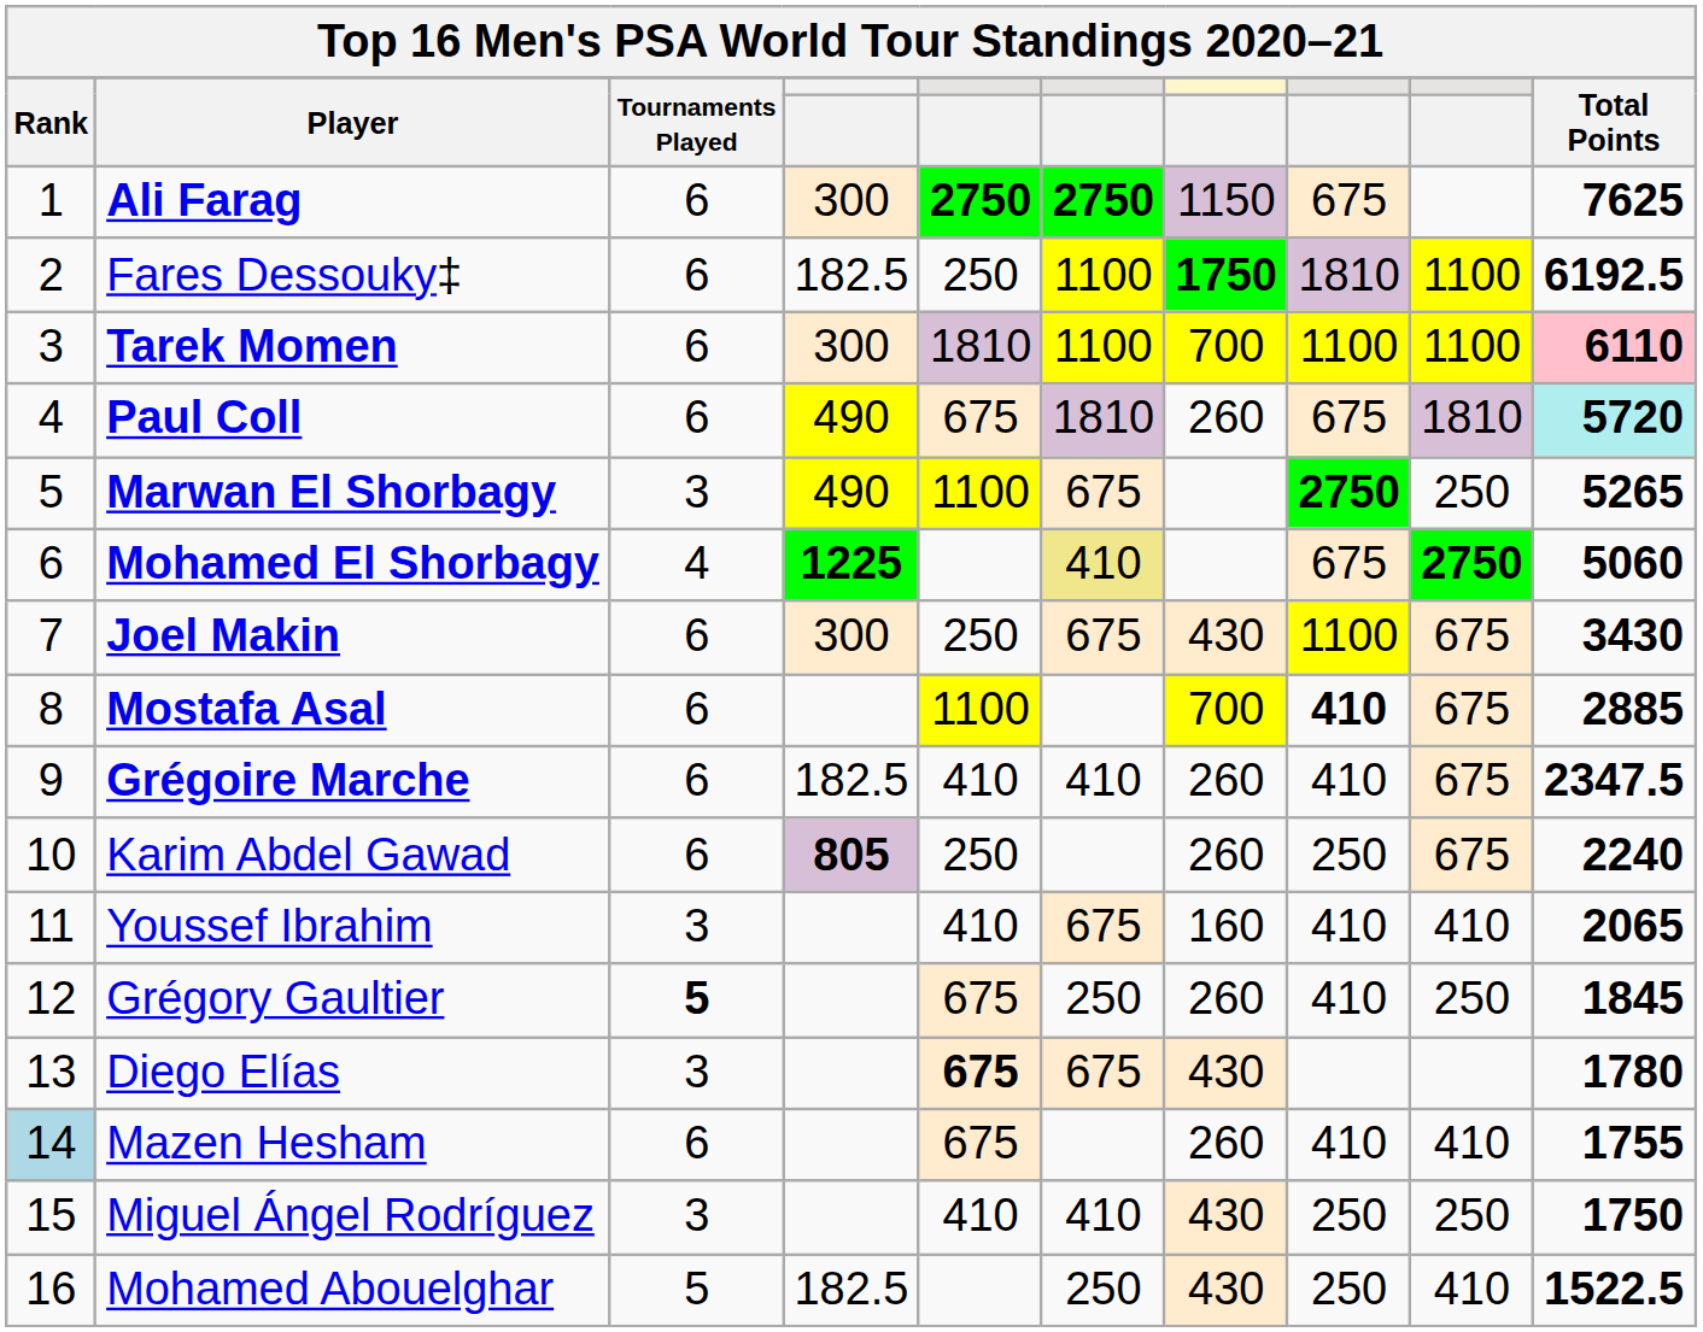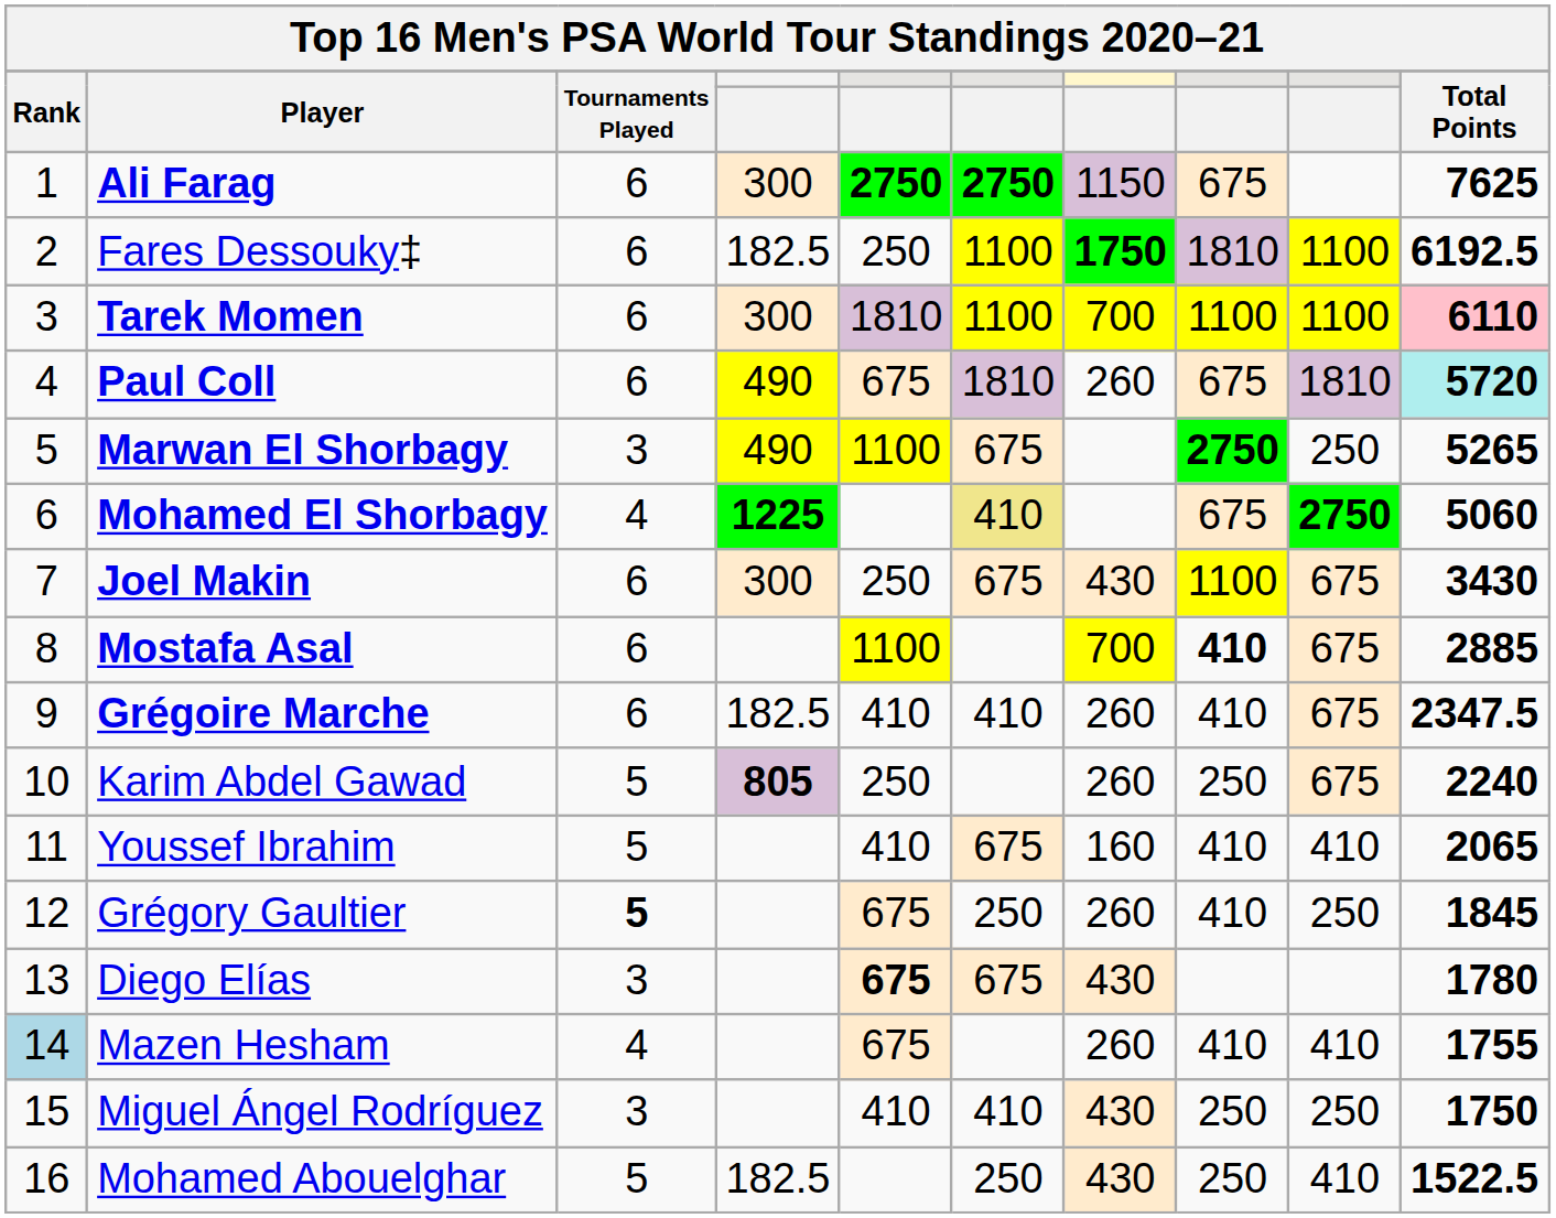 <table class="wikitable sortable">
 <tr>
 <th colspan=27 align="center">Top 16 Men's PSA World Tour Standings 2020–21</th>
 </tr>
 <tr>
 </tr>
 <tr style="font-size:8pt;font-weight:bold">
 <th rowspan=2 align="center">Rank</th>
 <th rowspan=2 align="center">Player</th>
 <th rowspan=2 align="center"><small>Tournaments<br>Played</small></th>
 <th style="background:#f2f2f2;"><small></small></th>
 <th style="background:#E5E4E2;"><small></small></th>
 <th style="background:#E5E4E2;"><small></small></th>
 <th style="background:#fff7cc;"><small></small></th>
 <th style="background:#E5E4E2;"><small></small></th>
 <th style="background:#E5E4E2;"><small></small></th>
 <th rowspan=2 align="center">Total<br>Points</th>
 </tr>
 <tr>
 <th data-sort-type=number> </th>
 <th data-sort-type=number></th>
 <th data-sort-type=number></th>
 <th data-sort-type=number></th>
 <th data-sort-type=number></th>
 <th data-sort-type=number></th>
 </tr>
 <tr>
 <td align=center>1</td>
 <td> <strong><a href='#'>Ali Farag</a></strong></td>
 <td align=center>6</td>
 <td align=center style="background:#ffebcd">300</td>
 <td align=center style="background:#00ff00"><strong>2750</strong></td>
 <td align=center style="background:#00ff00"><strong>2750</strong></td>
 <td align=center style="background:#D8BFD8">1150</td>
 <td align=center style="background:#ffebcd">675</td>
 <td align=center></td>
 <td align=right><strong>7625</strong></td>
 </tr>
 <tr>
 <td align=center>2</td>
 <td> <a href='#'>Fares Dessouky</a>‡</td>
 <td align=center>6</td>
 <td align=center>182.5</td>
 <td align=center>250</td>
 <td align=center style="background:#ffff00">1100</td>
 <td align=center style="background:#00ff00"><strong>1750</strong></td>
 <td align=center style="background:#D8BFD8">1810</td>
 <td align=center style="background:#ffff00">1100</td>
 <td align=right><strong>6192.5</strong></td>
 </tr>
 <tr>
 <td align=center>3</td>
 <td> <strong><a href='#'>Tarek Momen</a></strong></td>
 <td align=center>6</td>
 <td align=center style="background:#ffebcd">300</td>
 <td align=center style="background:#D8BFD8">1810</td>
 <td align=center style="background:#ffff00">1100</td>
 <td align=center style="background:#ffff00">700</td>
 <td align=center style="background:#ffff00">1100</td>
 <td align=center style="background:#ffff00">1100</td>
 <td align=right style="background: pink;"><strong>6110</strong></td>
 </tr>
 <tr>
 <td align=center>4</td>
 <td> <strong><a href='#'>Paul Coll</a></strong></td>
 <td align=center>6</td>
 <td align=center style="background:#ffff00">490</td>
 <td align=center style="background:#ffebcd">675</td>
 <td align=center style="background:#D8BFD8">1810</td>
 <td align=center>260</td>
 <td align=center style="background:#ffebcd">675</td>
 <td align=center style="background:#D8BFD8">1810</td>
 <td align=right style="background: paleturquoise;"><strong>5720</strong></td>
 </tr>
 <tr>
 <td align=center>5</td>
 <td> <strong><a href='#'>Marwan El Shorbagy</a></strong></td>
 <td align=center>3</td>
 <td align=center style="background:#ffff00">490</td>
 <td align=center style="background:#ffff00">1100</td>
 <td align=center style="background:#ffebcd">675</td>
 <td align=center></td>
 <td align=center style="background:#00ff00"><strong>2750</strong></td>
 <td align=center>250</td>
 <td align=right><strong>5265</strong></td>
 </tr>
 <tr>
 <td align=center>6</td>
 <td> <strong><a href='#'>Mohamed El Shorbagy</a></strong></td>
 <td align=center>4</td>
 <td align=center style="background:#00ff00"><strong>1225</strong></td>
 <td align=center></td>
 <td align=center style="background: khaki;">410</td>
 <td align=center></td>
 <td align=center style="background:#ffebcd">675</td>
 <td align=center style="background:#00ff00"><strong>2750</strong></td>
 <td align=right><strong>5060</strong></td>
 </tr>
 <tr>
 <td align=center>7</td>
 <td> <strong><a href='#'>Joel Makin</a></strong></td>
 <td align=center>6</td>
 <td align=center style="background:#ffebcd">300</td>
 <td align=center>250</td>
 <td align=center style="background:#ffebcd">675</td>
 <td align=center style="background:#ffebcd">430</td>
 <td align=center style="background:#ffff00">1100</td>
 <td align=center style="background:#ffebcd">675</td>
 <td align=right><strong>3430</strong></td>
 </tr>
 <tr>
 <td align=center>8</td>
 <td> <strong><a href='#'>Mostafa Asal</a></strong></td>
 <td align=center>6</td>
 <td align=center></td>
 <td align=center style="background:#ffff00">1100</td>
 <td align=center></td>
 <td align=center style="background:#ffff00">700</td>
 <td align=center><strong>410</strong></td>
 <td align=center style="background:#ffebcd">675</td>
 <td align=right><strong>2885</strong></td>
 </tr>
 <tr>
 <td align=center>9</td>
 <td> <strong><a href='#'>Grégoire Marche</a></strong></td>
 <td align=center>6</td>
 <td align=center>182.5</td>
 <td align=center>410</td>
 <td align=center>410</td>
 <td align=center>260</td>
 <td align=center>410</td>
 <td align=center style="background:#ffebcd">675</td>
 <td align=right><strong>2347.5</strong></td>
 </tr>
 <tr>
 <td align=center>10</td>
 <td> <a href='#'>Karim Abdel Gawad</a></td>
-<td align=center>6</td>
+<td align=center>5</td>
 <td align=center style="background:#D8BFD8"><strong>805</strong></td>
 <td align=center>250</td>
 <td align=center></td>
 <td align=center>260</td>
 <td align=center>250</td>
 <td align=center style="background:#ffebcd">675</td>
 <td align=right><strong>2240</strong></td>
 </tr>
 <tr>
 <td align=center>11</td>
 <td> <a href='#'>Youssef Ibrahim</a></td>
-<td align=center>3</td>
+<td align=center>5</td>
 <td align=center></td>
 <td align=center>410</td>
 <td align=center style="background:#ffebcd">675</td>
 <td align=center>160</td>
 <td align=center>410</td>
 <td align=center>410</td>
 <td align=right><strong>2065</strong></td>
 </tr>
 <tr>
 <td align=center>12</td>
 <td> <a href='#'>Grégory Gaultier</a></td>
 <td align=center><strong>5</strong></td>
 <td align=center></td>
 <td align=center style="background:#ffebcd">675</td>
 <td align=center>250</td>
 <td align=center>260</td>
 <td align=center>410</td>
 <td align=center>250</td>
 <td align=right><strong>1845</strong></td>
 </tr>
 <tr>
 <td align=center>13</td>
 <td> <a href='#'>Diego Elías</a></td>
 <td align=center>3</td>
 <td align=center></td>
 <td align=center style="background:#ffebcd"><strong>675</strong></td>
 <td align=center style="background:#ffebcd">675</td>
 <td align=center style="background:#ffebcd">430</td>
 <td align=center></td>
 <td align=center></td>
 <td align=right><strong>1780</strong></td>
 </tr>
 <tr>
 <td align=center style="background: lightblue;">14</td>
 <td> <a href='#'>Mazen Hesham</a></td>
-<td align=center>6</td>
+<td align=center>4</td>
 <td align=center></td>
 <td align=center style="background:#ffebcd">675</td>
 <td align=center></td>
 <td align=center>260</td>
 <td align=center>410</td>
 <td align=center>410</td>
 <td align=right><strong>1755</strong></td>
 </tr>
 <tr>
 <td align=center>15</td>
 <td> <a href='#'>Miguel Ángel Rodríguez</a></td>
 <td align=center>3</td>
 <td align=center></td>
 <td align=center>410</td>
 <td align=center>410</td>
 <td align=center style="background:#ffebcd">430</td>
 <td align=center>250</td>
 <td align=center>250</td>
 <td align=right><strong>1750</strong></td>
 </tr>
 <tr>
 <td align=center>16</td>
 <td> <a href='#'>Mohamed Abouelghar</a></td>
 <td align=center>5</td>
 <td align=center>182.5</td>
 <td align=center></td>
 <td align=center>250</td>
 <td align=center style="background:#ffebcd">430</td>
 <td align=center>250</td>
 <td align=center>410</td>
 <td align=right><strong>1522.5</strong><br></td>
 </tr>
 </table>
